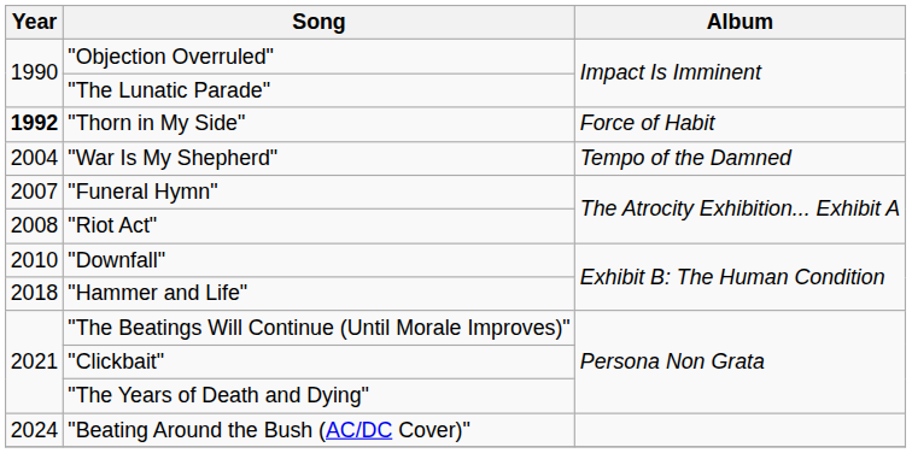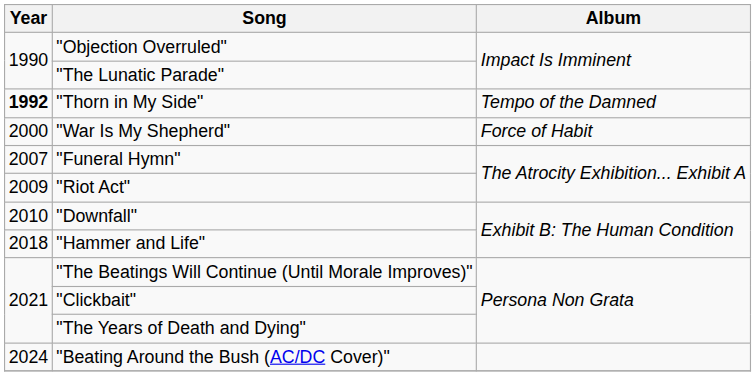 <table class="wikitable">
 <tr>
 <th>Year</th>
 <th>Song</th>
 <th>Album</th>
 </tr>
 <tr>
 <td align="center" rowspan="2">1990</td>
 <td>"Objection Overruled"</td>
 <td rowspan="2"><em>Impact Is Imminent</em></td>
 </tr>
 <tr>
 <td>"The Lunatic Parade"</td>
 </tr>
 <tr>
 <td align="center"><strong>1992</strong></td>
 <td>"Thorn in My Side"</td>
-<td><em>Force of Habit</em></td>
+<td><em>Tempo of the Damned</em></td>
 </tr>
 <tr>
-<td align="center">2004</td>
+<td align="center">2000</td>
 <td>"War Is My Shepherd"</td>
-<td><em>Tempo of the Damned</em></td>
+<td><em>Force of Habit</em></td>
 </tr>
 <tr>
 <td align="center">2007</td>
 <td>"Funeral Hymn"</td>
 <td rowspan="2"><em>The Atrocity Exhibition... Exhibit A</em></td>
 </tr>
 <tr>
-<td align="center">2008</td>
+<td align="center">2009</td>
 <td>"Riot Act"</td>
 </tr>
 <tr>
 <td align="center">2010</td>
 <td>"Downfall"</td>
 <td rowspan="2"><em>Exhibit B: The Human Condition</em></td>
 </tr>
 <tr>
 <td align="center">2018</td>
 <td>"Hammer and Life"</td>
 </tr>
 <tr>
 <td align="center" rowspan="3">2021</td>
 <td>"The Beatings Will Continue (Until Morale Improves)"</td>
 <td rowspan="3"><em>Persona Non Grata</em></td>
 </tr>
 <tr>
 <td>"Clickbait"</td>
 </tr>
 <tr>
 <td>"The Years of Death and Dying"</td>
 </tr>
 <tr>
 <td>2024</td>
 <td>"Beating Around the Bush (<a href='#'>AC/DC</a> Cover)"</td>
 <td></td>
 </tr>
 <tr>
 </tr>
 </table>
